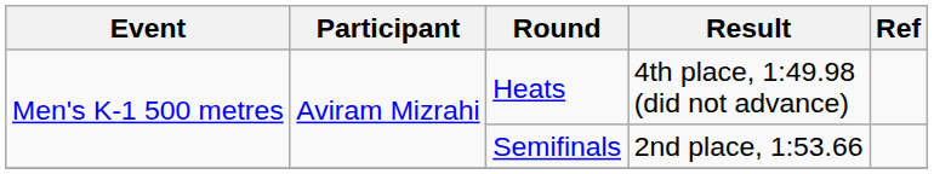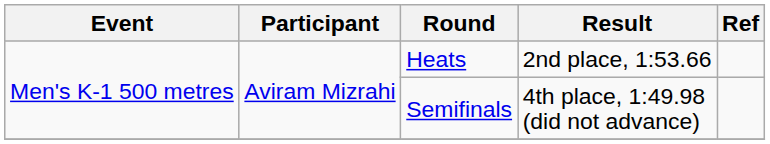 <table class="wikitable" style="font-size: 95%;">
 <tr>
 <th>Event</th>
 <th>Participant</th>
 <th>Round</th>
 <th>Result</th>
 <th>Ref</th>
 </tr>
 <tr>
 <td rowspan="2"><a href='#'>Men's K-1 500 metres</a></td>
 <td rowspan="2"><a href='#'>Aviram Mizrahi</a></td>
 <td><a href='#'>Heats</a></td>
-<td>4th place,  1:49.98<br>(did not advance)</td>
+<td>2nd place, 1:53.66</td>
 <td></td>
 </tr>
 <tr>
 <td><a href='#'>Semifinals</a></td>
-<td>2nd place, 1:53.66</td>
+<td>4th place,  1:49.98<br>(did not advance)</td>
 <td></td>
 </tr>
 <tr>
 </tr>
 </table>
